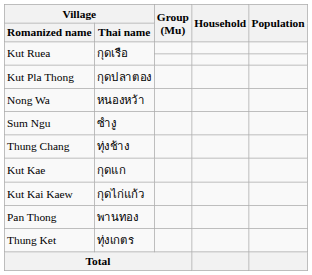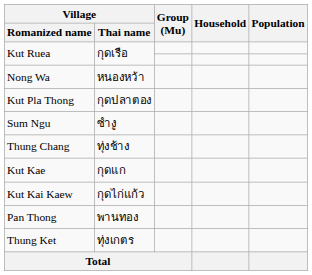 <table class="wikitable" style="font-size: 95%";>
 <tr>
 <th colspan=2>Village</th>
 <th rowspan=2>Group<br>(Mu)</th>
 <th rowspan=2>Household</th>
 <th rowspan=2>Population</th>
 </tr>
 <tr>
 <th>Romanized name</th>
 <th>Thai name</th>
 </tr>
 <tr>
 <td rowspan=2>Kut Ruea</td>
 <td rowspan=2>กุดเรือ</td>
 <td></td>
 <td></td>
 <td></td>
 </tr>
 <tr>
 <td></td>
 <td></td>
 <td></td>
 </tr>
 <tr>
-<td>Kut Pla Thong</td>
-<td>กุดปลาตอง</td>
+<td>Nong Wa</td>
+<td>หนองหว้า</td>
 <td></td>
 <td></td>
 <td></td>
 </tr>
 <tr>
-<td>Nong Wa</td>
-<td>หนองหว้า</td>
+<td>Kut Pla Thong</td>
+<td>กุดปลาตอง</td>
 <td></td>
 <td></td>
 <td></td>
 </tr>
 <tr>
 <td>Sum Ngu</td>
 <td>ซำงู</td>
 <td></td>
 <td></td>
 <td></td>
 </tr>
 <tr>
 <td>Thung Chang</td>
 <td>ทุ่งช้าง</td>
 <td></td>
 <td></td>
 <td></td>
 </tr>
 <tr>
 <td>Kut Kae</td>
 <td>กุดแก</td>
 <td></td>
 <td></td>
 <td></td>
 </tr>
 <tr>
 <td>Kut Kai Kaew</td>
 <td>กุดไก่แก้ว</td>
 <td></td>
 <td></td>
 <td></td>
 </tr>
 <tr>
 <td>Pan Thong</td>
 <td>พานทอง</td>
 <td></td>
 <td></td>
 <td></td>
 </tr>
 <tr>
 <td>Thung Ket</td>
 <td>ทุ่งเกตร</td>
 <td></td>
 <td></td>
 <td></td>
 </tr>
 <tr>
 <th colspan=3>Total</th>
 <th></th>
 <th></th>
 </tr>
 </table>
